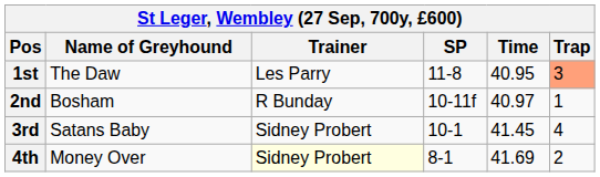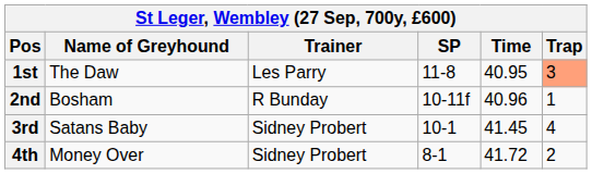 <table class="wikitable">
 <tr>
 <th colspan="6"><a href='#'>St Leger</a>, <a href='#'>Wembley</a> (27 Sep, 700y, £600)</th>
 </tr>
 <tr>
 <th width=30>Pos</th>
 <th width=180>Name of Greyhound</th>
 <th width=150>Trainer</th>
 <th width=50>SP</th>
 <th width=50>Time</th>
 <th width=30>Trap</th>
 </tr>
 <tr>
 <th>1st</th>
 <td>The Daw</td>
 <td>Les Parry</td>
 <td>11-8</td>
 <td>40.95</td>
 <td style="background: lightsalmon;">3</td>
 </tr>
 <tr>
 <th>2nd</th>
 <td>Bosham</td>
 <td>R Bunday</td>
 <td>10-11f</td>
-<td>40.97</td>
+<td>40.96</td>
 <td>1</td>
 </tr>
 <tr>
 <th>3rd</th>
 <td>Satans Baby</td>
 <td>Sidney Probert</td>
 <td>10-1</td>
 <td>41.45</td>
 <td>4</td>
 </tr>
 <tr>
 <th>4th</th>
 <td>Money Over</td>
-<td style="background: lightyellow;">Sidney Probert</td>
+<td>Sidney Probert</td>
 <td>8-1</td>
-<td>41.69</td>
+<td>41.72</td>
 <td>2</td>
 </tr>
 </table>
